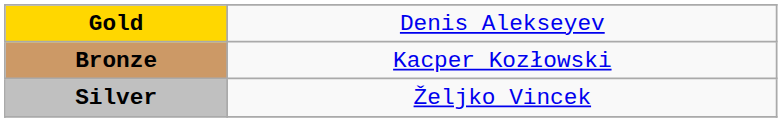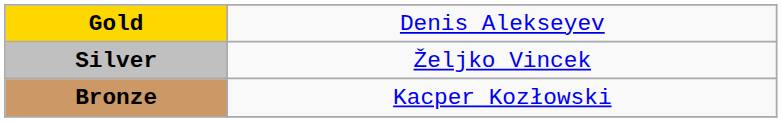 <table class="wikitable" style="text-align:center; " width="35%">
 <tr>
 <td bgcolor="gold"><strong>Gold</strong></td>
 <td><a href='#'>Denis Alekseyev</a><br>  <small><em></em></small></td>
 </tr>
 <tr>
+<td bgcolor="silver"><strong>Silver</strong></td>
+<td><a href='#'>Željko Vincek</a><br>  <small><em></em></small></td>
+</tr>
+<tr>
 <td bgcolor="CC9966"><strong>Bronze</strong></td>
 <td><a href='#'>Kacper Kozłowski</a><br>  <small><em></em></small></td>
 </tr>
-<tr>
-<td bgcolor="silver"><strong>Silver</strong></td>
-<td><a href='#'>Željko Vincek</a><br>  <small><em></em></small></td>
-</tr>
 </table>
